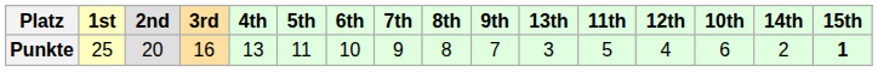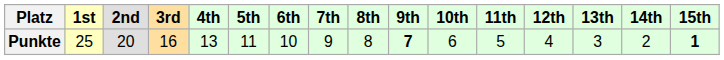 <table class="wikitable" style="font-size:85%; text-align:center; background:#DFFFDF">
 <tr>
 <th>Platz</th>
 <td style="background:#FFFFBF"> <strong>1st</strong> </td>
 <td style="background:#DFDFDF"> <strong>2nd</strong> </td>
 <td style="background:#FFDF9F"> <strong>3rd</strong> </td>
 <td> <strong>4th</strong> </td>
 <td> <strong>5th</strong> </td>
 <td> <strong>6th</strong> </td>
 <td> <strong>7th</strong> </td>
 <td> <strong>8th</strong> </td>
 <td> <strong>9th</strong> </td>
-<td> <strong>13th</strong> </td>
+<td> <strong>10th</strong> </td>
 <td> <strong>11th</strong> </td>
 <td> <strong>12th</strong> </td>
-<td> <strong>10th</strong> </td>
+<td> <strong>13th</strong> </td>
 <td> <strong>14th</strong> </td>
 <td> <strong>15th</strong> </td>
 </tr>
 <tr>
 <th>Punkte</th>
 <td style="background:#FFFFBF">25</td>
 <td style="background:#DFDFDF">20</td>
 <td style="background:#FFDF9F">16</td>
 <td>13</td>
 <td>11</td>
 <td>10</td>
 <td>9</td>
 <td>8</td>
-<td>7</td>
-<td>3</td>
+<td><strong>7</strong></td>
+<td>6</td>
 <td>5</td>
 <td>4</td>
-<td>6</td>
+<td>3</td>
 <td>2</td>
 <td><strong>1</strong></td>
 </tr>
 </table>
